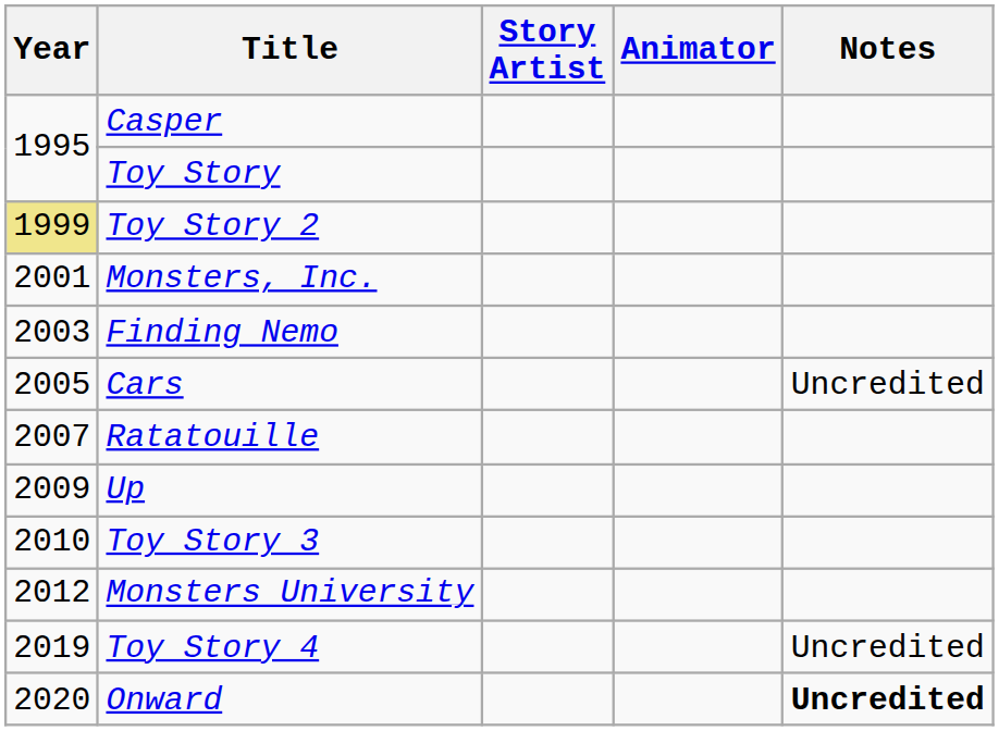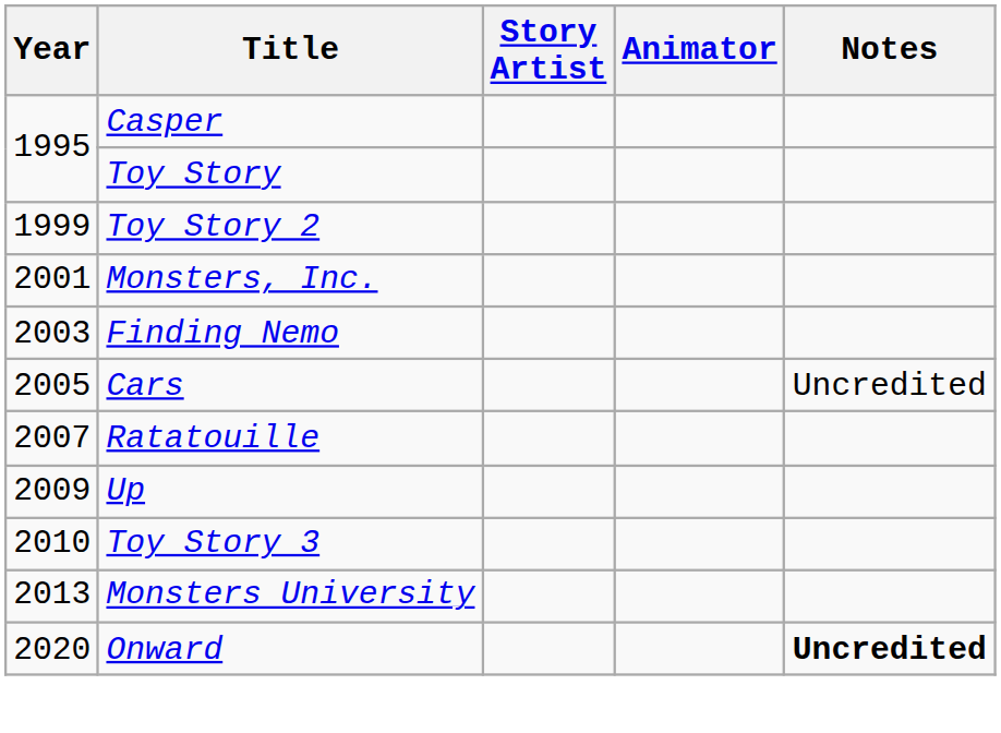 <table class="wikitable">
 <tr>
 <th>Year</th>
 <th>Title</th>
 <th><a href='#'>Story<br>Artist</a></th>
 <th><a href='#'>Animator</a></th>
 <th>Notes</th>
 </tr>
 <tr>
 <td rowspan="2">1995</td>
 <td><em><a href='#'>Casper</a></em></td>
 <td></td>
 <td></td>
 <td></td>
 </tr>
 <tr>
 <td><em><a href='#'>Toy Story</a></em></td>
 <td></td>
 <td></td>
 <td></td>
 </tr>
 <tr>
-<td style="background: khaki;">1999</td>
+<td>1999</td>
 <td><em><a href='#'>Toy Story 2</a></em></td>
 <td></td>
 <td></td>
 <td></td>
 </tr>
 <tr>
 <td>2001</td>
 <td><em><a href='#'>Monsters, Inc.</a></em></td>
 <td></td>
 <td></td>
 <td></td>
 </tr>
 <tr>
 <td>2003</td>
 <td><em><a href='#'>Finding Nemo</a></em></td>
 <td></td>
 <td></td>
 <td></td>
 </tr>
 <tr>
 <td>2005</td>
 <td><em><a href='#'>Cars</a></em></td>
 <td></td>
 <td></td>
 <td>Uncredited</td>
 </tr>
 <tr>
 <td>2007</td>
 <td><em><a href='#'>Ratatouille</a></em></td>
 <td></td>
 <td></td>
 <td></td>
 </tr>
 <tr>
 <td>2009</td>
 <td><em><a href='#'>Up</a></em></td>
 <td></td>
 <td></td>
 <td></td>
 </tr>
 <tr>
 <td>2010</td>
 <td><em><a href='#'>Toy Story 3</a></em></td>
 <td></td>
 <td></td>
 <td></td>
 </tr>
 <tr>
-<td>2012</td>
+<td>2013</td>
 <td><em><a href='#'>Monsters University</a></em></td>
 <td></td>
 <td></td>
 <td></td>
-</tr>
-<tr>
-<td>2019</td>
-<td><em><a href='#'>Toy Story 4</a></em></td>
-<td></td>
-<td></td>
-<td>Uncredited</td>
 </tr>
 <tr>
 <td>2020</td>
 <td><em><a href='#'>Onward</a></em></td>
 <td></td>
 <td></td>
 <td><strong>Uncredited</strong></td>
 </tr>
 </table>
